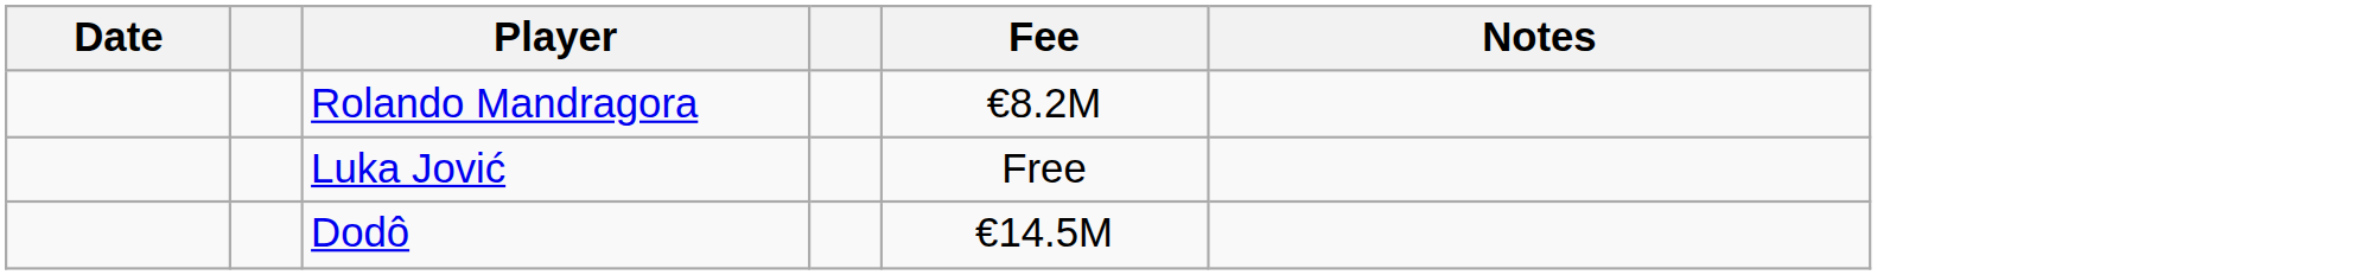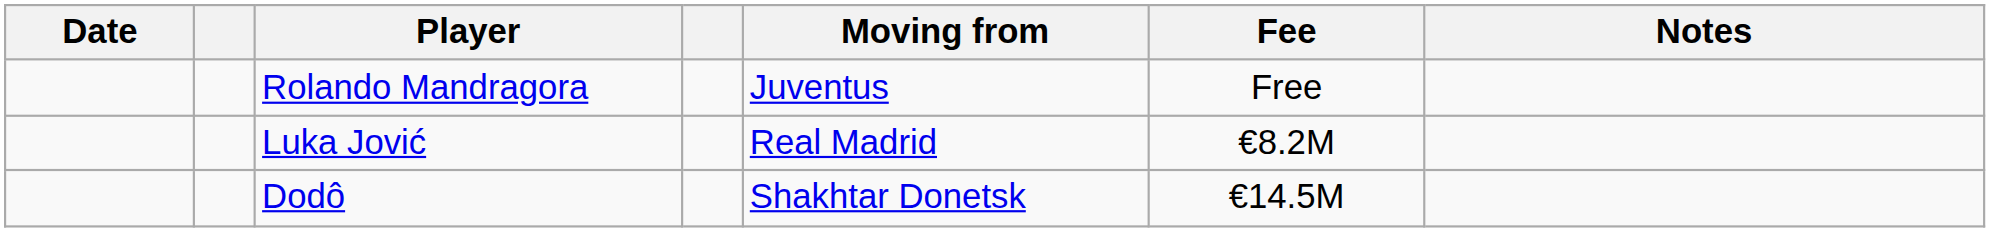 <table class="wikitable sortable">
 <tr>
 <th style="width:80px;">Date</th>
 <th style="width:20px;"></th>
 <th style="width:190px;">Player</th>
 <th style="width:20px;"></th>
+<th style="width:180px;">Moving from</th>
 <th style="width:120px;" class="unsortable">Fee</th>
 <th style="width:250px;" class="unsortable">Notes</th>
 </tr>
 <tr>
 <td></td>
 <td align="center"></td>
 <td> <a href='#'>Rolando Mandragora</a></td>
 <td align="center"></td>
-<td align="center">€8.2M</td>
+<td> <a href='#'>Juventus</a></td>
+<td align="center">Free</td>
 <td align="center"></td>
 </tr>
 <tr>
 <td></td>
 <td align="center"></td>
 <td> <a href='#'>Luka Jović</a></td>
 <td align="center"></td>
-<td align="center">Free</td>
+<td> <a href='#'>Real Madrid</a></td>
+<td align="center">€8.2M</td>
 <td align="center"></td>
 </tr>
 <tr>
 <td></td>
 <td align="center"></td>
 <td> <a href='#'>Dodô</a></td>
 <td align="center"></td>
+<td> <a href='#'>Shakhtar Donetsk</a></td>
 <td align="center">€14.5M</td>
 <td align="center"></td>
 </tr>
 </table>
